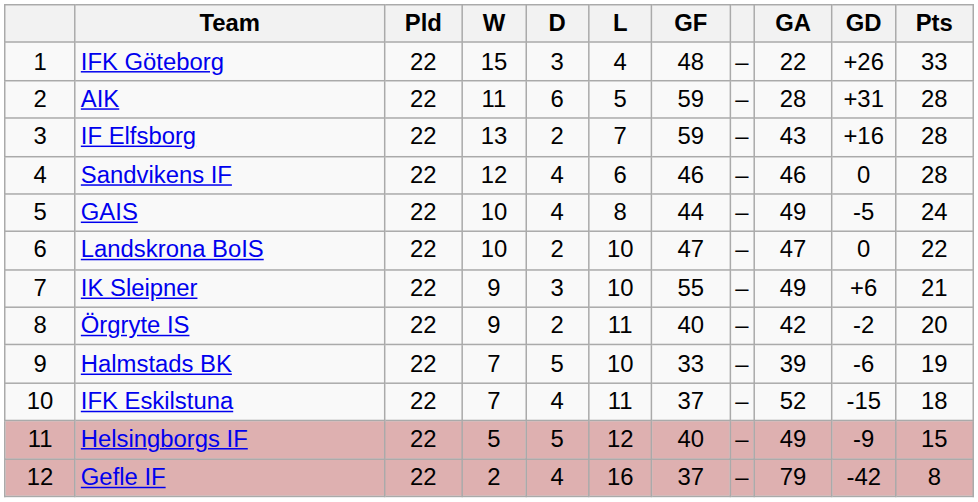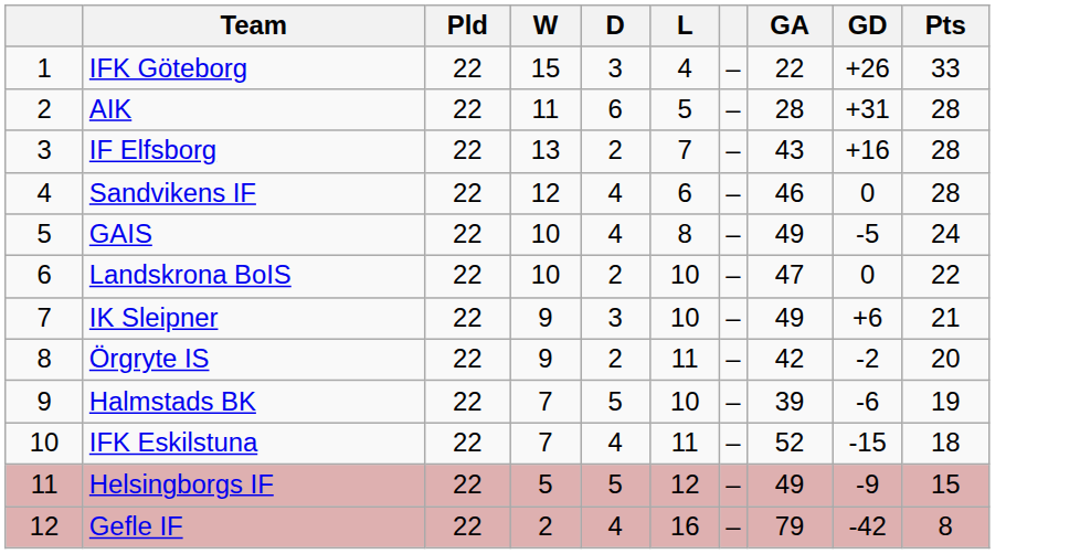 <table class="wikitable" style="text-align: center;">
 <tr>
 <th style="width: 40px;"></th>
 <th style="width: 200px;">Team</th>
 <th style="width: 45px;">Pld</th>
 <th style="width: 35px;">W</th>
 <th style="width: 35px;">D</th>
 <th style="width: 35px;">L</th>
-<th style="width: 45px;">GF</th>
 <th></th>
 <th style="width: 45px;">GA</th>
 <th style="width: 35px;">GD</th>
 <th style="width: 45px;">Pts</th>
 </tr>
 <tr>
 <td>1</td>
 <td style="text-align: left;"><a href='#'>IFK Göteborg</a></td>
 <td>22</td>
 <td>15</td>
 <td>3</td>
 <td>4</td>
-<td>48</td>
 <td>–</td>
 <td>22</td>
 <td>+26</td>
 <td>33</td>
 </tr>
 <tr>
 <td>2</td>
 <td style="text-align: left;"><a href='#'>AIK</a></td>
 <td>22</td>
 <td>11</td>
 <td>6</td>
 <td>5</td>
-<td>59</td>
 <td>–</td>
 <td>28</td>
 <td>+31</td>
 <td>28</td>
 </tr>
 <tr>
 <td>3</td>
 <td style="text-align: left;"><a href='#'>IF Elfsborg</a></td>
 <td>22</td>
 <td>13</td>
 <td>2</td>
 <td>7</td>
-<td>59</td>
 <td>–</td>
 <td>43</td>
 <td>+16</td>
 <td>28</td>
 </tr>
 <tr>
 <td>4</td>
 <td style="text-align: left;"><a href='#'>Sandvikens IF</a></td>
 <td>22</td>
 <td>12</td>
 <td>4</td>
 <td>6</td>
-<td>46</td>
 <td>–</td>
 <td>46</td>
 <td>0</td>
 <td>28</td>
 </tr>
 <tr>
 <td>5</td>
 <td style="text-align: left;"><a href='#'>GAIS</a></td>
 <td>22</td>
 <td>10</td>
 <td>4</td>
 <td>8</td>
-<td>44</td>
 <td>–</td>
 <td>49</td>
 <td>-5</td>
 <td>24</td>
 </tr>
 <tr>
 <td>6</td>
 <td style="text-align: left;"><a href='#'>Landskrona BoIS</a></td>
 <td>22</td>
 <td>10</td>
 <td>2</td>
 <td>10</td>
-<td>47</td>
 <td>–</td>
 <td>47</td>
 <td>0</td>
 <td>22</td>
 </tr>
 <tr>
 <td>7</td>
 <td style="text-align: left;"><a href='#'>IK Sleipner</a></td>
 <td>22</td>
 <td>9</td>
 <td>3</td>
 <td>10</td>
-<td>55</td>
 <td>–</td>
 <td>49</td>
 <td>+6</td>
 <td>21</td>
 </tr>
 <tr>
 <td>8</td>
 <td style="text-align: left;"><a href='#'>Örgryte IS</a></td>
 <td>22</td>
 <td>9</td>
 <td>2</td>
 <td>11</td>
-<td>40</td>
 <td>–</td>
 <td>42</td>
 <td>-2</td>
 <td>20</td>
 </tr>
 <tr>
 <td>9</td>
 <td style="text-align: left;"><a href='#'>Halmstads BK</a></td>
 <td>22</td>
 <td>7</td>
 <td>5</td>
 <td>10</td>
-<td>33</td>
 <td>–</td>
 <td>39</td>
 <td>-6</td>
 <td>19</td>
 </tr>
 <tr>
 <td>10</td>
 <td style="text-align: left;"><a href='#'>IFK Eskilstuna</a></td>
 <td>22</td>
 <td>7</td>
 <td>4</td>
 <td>11</td>
-<td>37</td>
 <td>–</td>
 <td>52</td>
 <td>-15</td>
 <td>18</td>
 </tr>
 <tr style="background: #deb0b0">
 <td>11</td>
 <td style="text-align: left;"><a href='#'>Helsingborgs IF</a></td>
 <td>22</td>
 <td>5</td>
 <td>5</td>
 <td>12</td>
-<td>40</td>
 <td>–</td>
 <td>49</td>
 <td>-9</td>
 <td>15</td>
 </tr>
 <tr style="background: #deb0b0">
 <td>12</td>
 <td style="text-align: left;"><a href='#'>Gefle IF</a></td>
 <td>22</td>
 <td>2</td>
 <td>4</td>
 <td>16</td>
-<td>37</td>
 <td>–</td>
 <td>79</td>
 <td>-42</td>
 <td>8</td>
 </tr>
 </table>
